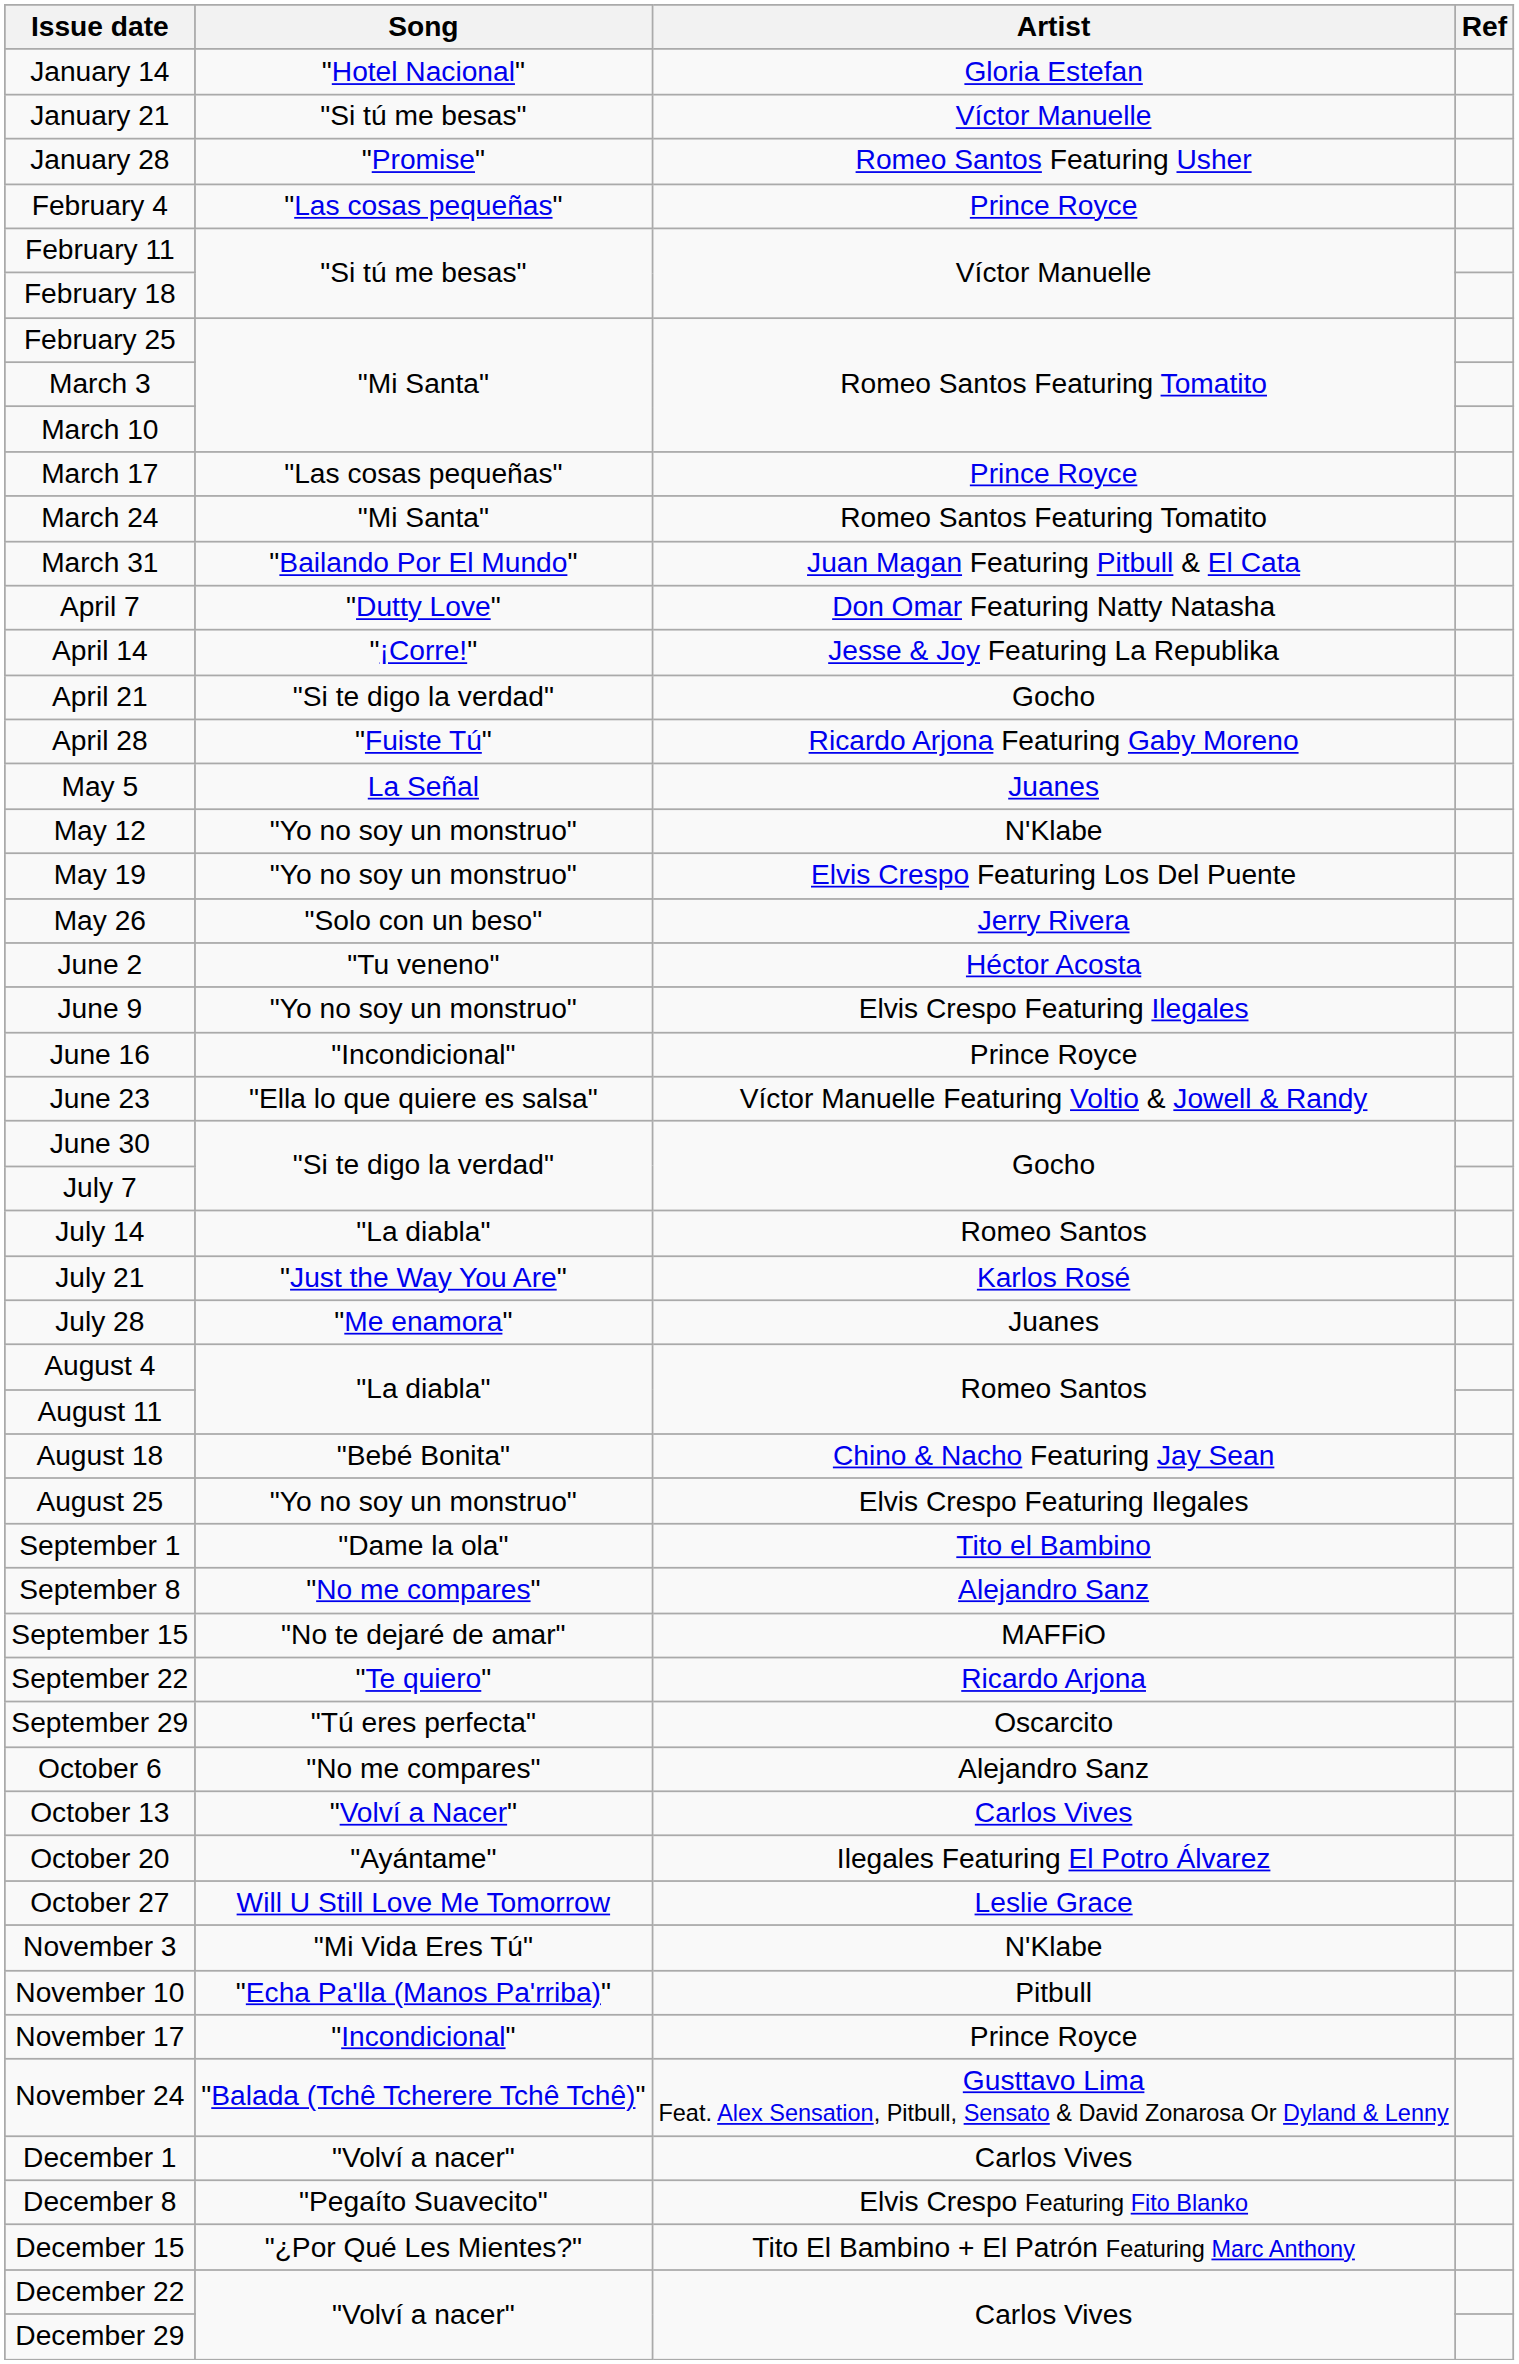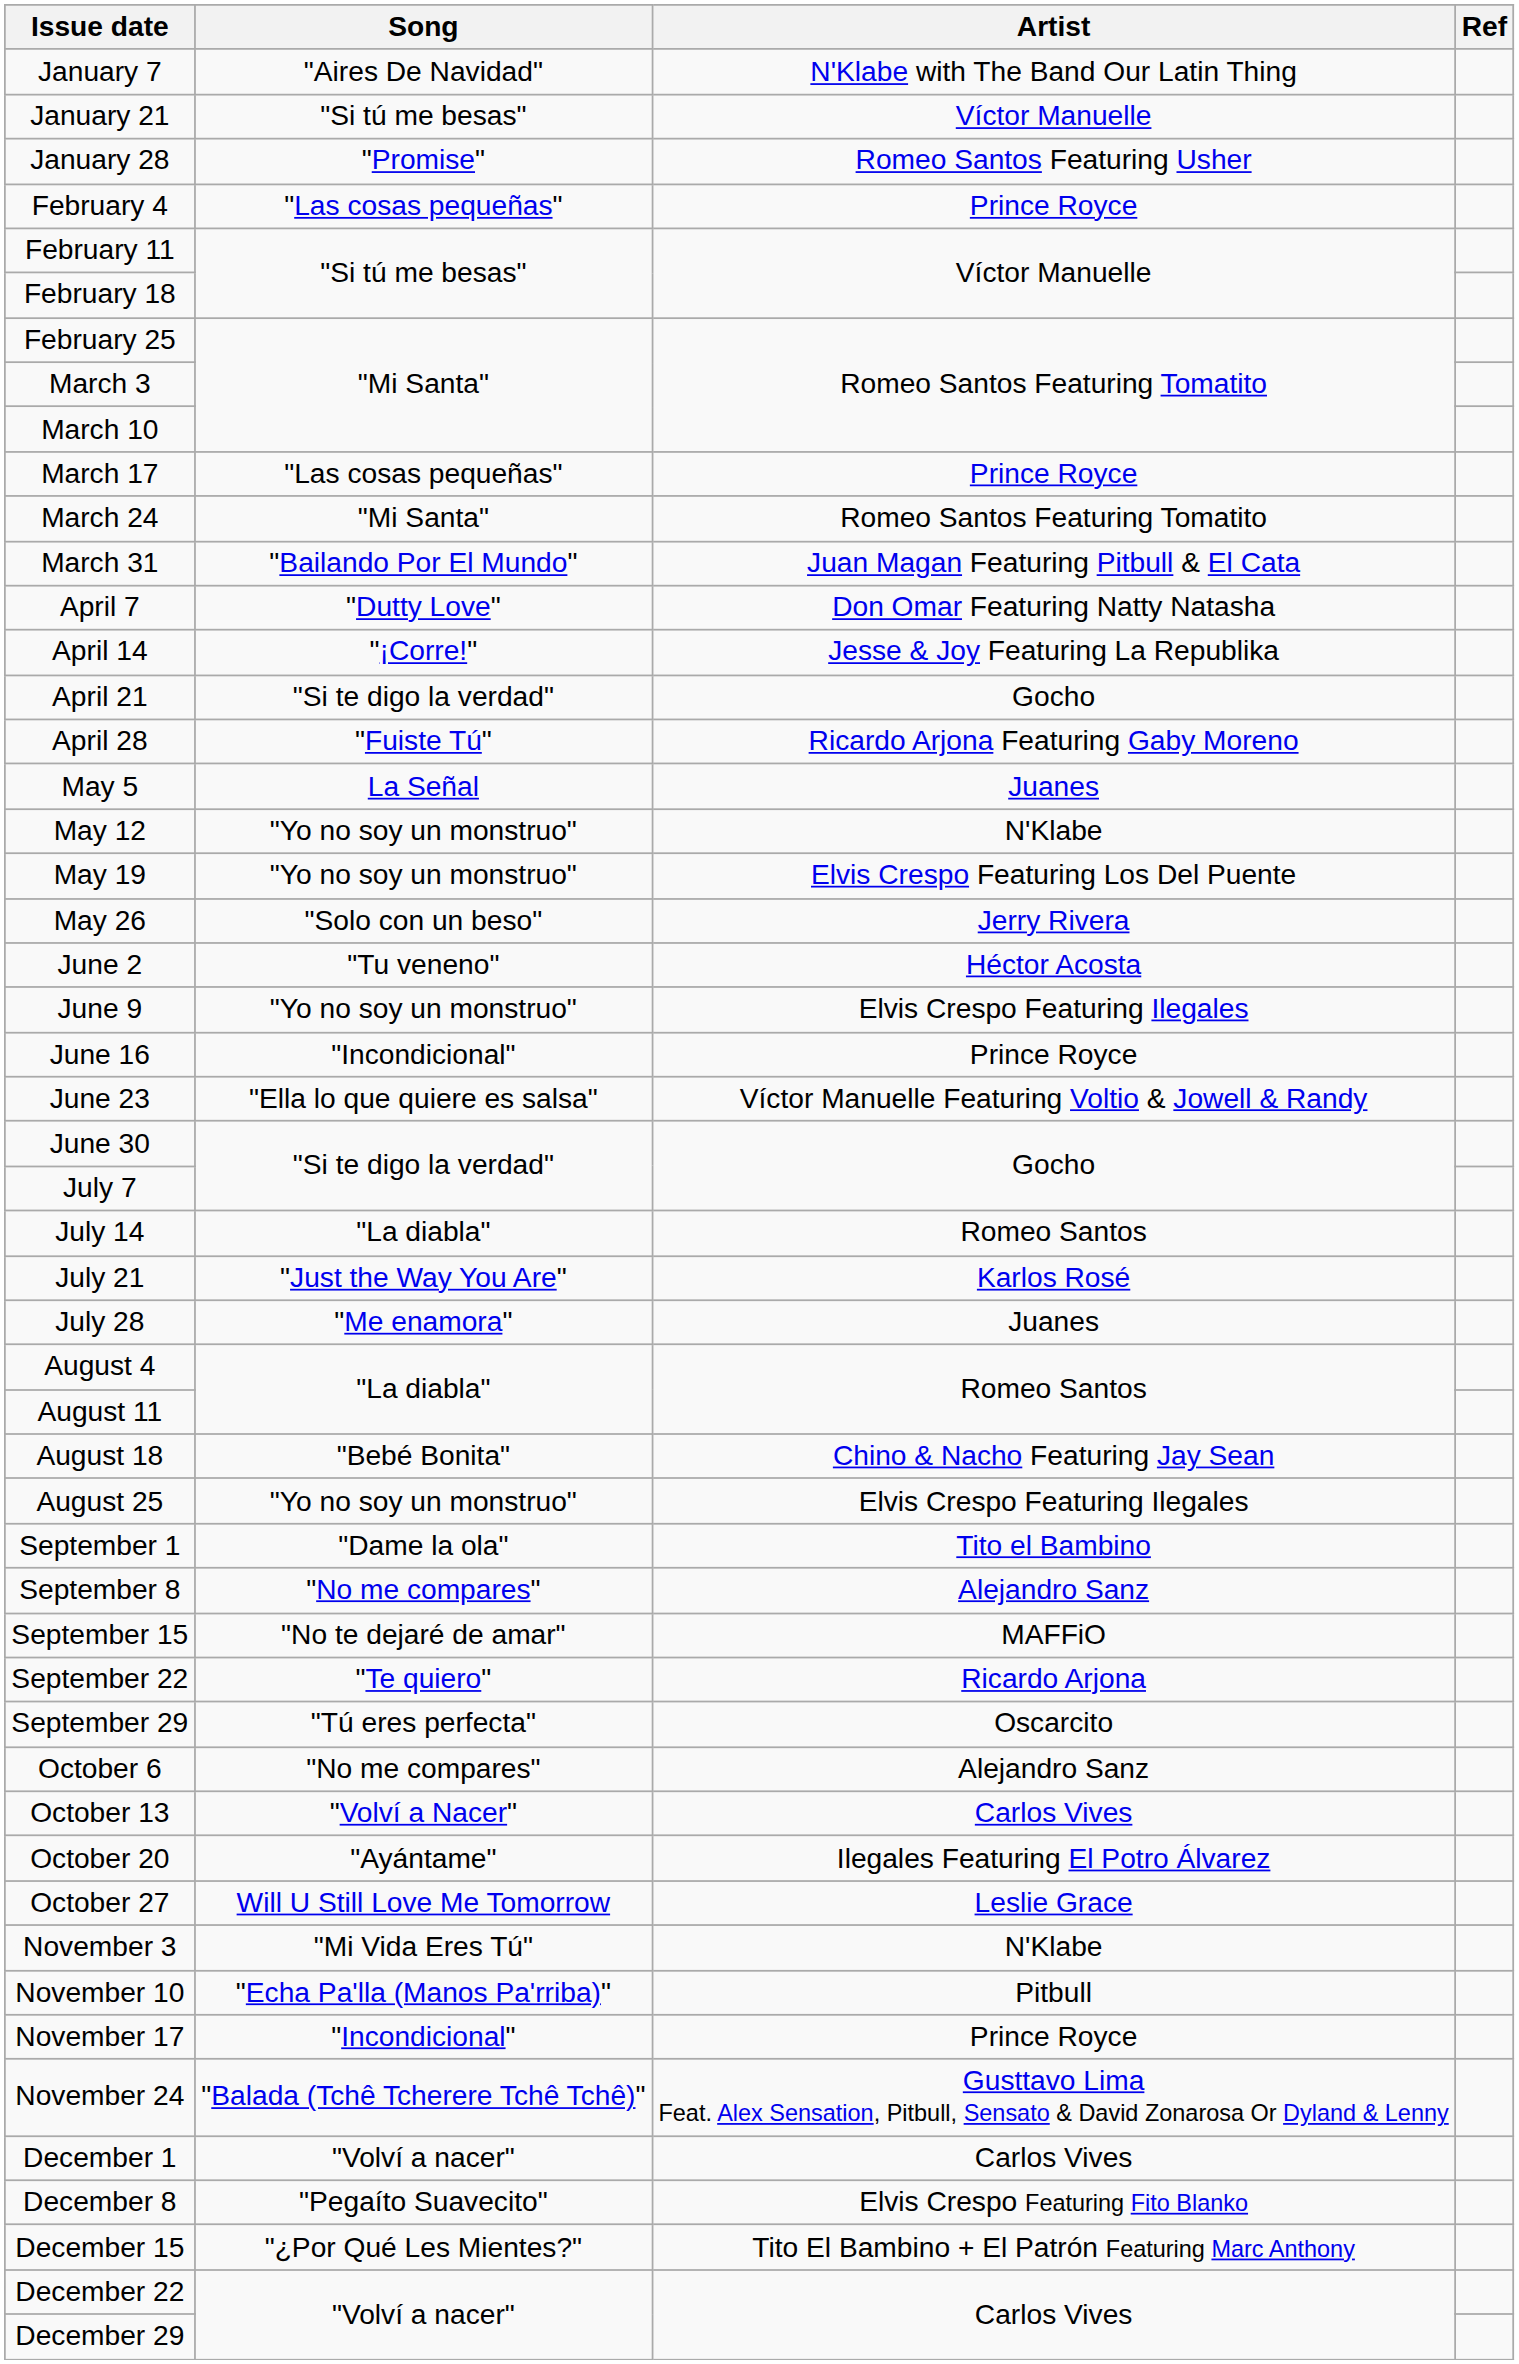 <table class="wikitable" style="text-align: center;">
 <tr>
 <th>Issue date</th>
 <th>Song</th>
 <th>Artist</th>
 <th>Ref</th>
 </tr>
 <tr>
-<td>January 14</td>
-<td style="text-align: center;" rowspan="1">"<a href='#'>Hotel Nacional</a>"</td>
-<td style="text-align: center;" rowspan="1"><a href='#'>Gloria Estefan</a></td>
+<td>January 7</td>
+<td style="text-align: center;" rowspan="1">"Aires De Navidad"</td>
+<td style="text-align: center;" rowspan="1"><a href='#'>N'Klabe</a> with The Band Our Latin Thing</td>
 <td style="text-align: center;"></td>
 </tr>
 <tr>
 <td>January 21</td>
 <td style="text-align: center;" rowspan="1">"Si tú me besas"</td>
 <td style="text-align: center;" rowspan="1"><a href='#'>Víctor Manuelle</a></td>
 <td style="text-align: center;"></td>
 </tr>
 <tr>
 <td>January 28</td>
 <td style="text-align: center;" rowspan="1">"<a href='#'>Promise</a>"</td>
 <td style="text-align: center;" rowspan="1"><a href='#'>Romeo Santos</a> Featuring <a href='#'>Usher</a></td>
 <td style="text-align: center;"></td>
 </tr>
 <tr>
 <td>February 4</td>
 <td style="text-align: center;" rowspan="1">"<a href='#'>Las cosas pequeñas</a>"</td>
 <td style="text-align: center;" rowspan="1"><a href='#'>Prince Royce</a></td>
 <td style="text-align: center;"></td>
 </tr>
 <tr>
 <td>February 11</td>
 <td style="text-align: center;" rowspan="2">"Si tú me besas"</td>
 <td style="text-align: center;" rowspan="2">Víctor Manuelle</td>
 <td style="text-align: center;"></td>
 </tr>
 <tr>
 <td>February 18</td>
 <td style="text-align: center;"></td>
 </tr>
 <tr>
 <td>February 25</td>
 <td style="text-align: center;" rowspan="3">"Mi Santa"</td>
 <td style="text-align: center;" rowspan="3">Romeo Santos Featuring <a href='#'>Tomatito</a></td>
 <td style="text-align: center;"></td>
 </tr>
 <tr>
 <td>March 3</td>
 <td style="text-align: center;"></td>
 </tr>
 <tr>
 <td>March 10</td>
 <td style="text-align: center;"></td>
 </tr>
 <tr>
 <td>March 17</td>
 <td style="text-align: center;" rowspan="1">"Las cosas pequeñas"</td>
 <td style="text-align: center;" rowspan="1"><a href='#'>Prince Royce</a></td>
 <td style="text-align: center;"></td>
 </tr>
 <tr>
 <td>March 24</td>
 <td style="text-align: center;" rowspan="1">"Mi Santa"</td>
 <td style="text-align: center;" rowspan="1">Romeo Santos Featuring Tomatito</td>
 <td style="text-align: center;"></td>
 </tr>
 <tr>
 <td>March 31</td>
 <td style="text-align: center;" rowspan="1">"<a href='#'>Bailando Por El Mundo</a>"</td>
 <td style="text-align: center;" rowspan="1"><a href='#'>Juan Magan</a> Featuring <a href='#'>Pitbull</a> & <a href='#'>El Cata</a></td>
 <td style="text-align: center;"></td>
 </tr>
 <tr>
 <td>April 7</td>
 <td style="text-align: center;" rowspan="1">"<a href='#'>Dutty Love</a>"</td>
 <td style="text-align: center;" rowspan="1"><a href='#'>Don Omar</a> Featuring Natty Natasha</td>
 <td style="text-align: center;"></td>
 </tr>
 <tr>
 <td>April 14</td>
 <td style="text-align: center;" rowspan="1">"<a href='#'>¡Corre!</a>"</td>
 <td style="text-align: center;" rowspan="1"><a href='#'>Jesse & Joy</a> Featuring La Republika</td>
 <td style="text-align: center;"></td>
 </tr>
 <tr>
 <td>April 21</td>
 <td style="text-align: center;" rowspan="1">"Si te digo la verdad"</td>
 <td style="text-align: center;" rowspan="1">Gocho</td>
 <td style="text-align: center;"></td>
 </tr>
 <tr>
 <td>April 28</td>
 <td style="text-align: center;" rowspan="1">"<a href='#'>Fuiste Tú</a>"</td>
 <td style="text-align: center;" rowspan="1"><a href='#'>Ricardo Arjona</a> Featuring <a href='#'>Gaby Moreno</a></td>
 <td style="text-align: center;"></td>
 </tr>
 <tr>
 <td>May 5</td>
 <td style="text-align: center;" rowspan="1"><a href='#'>La Señal</a></td>
 <td style="text-align: center;" rowspan="1"><a href='#'>Juanes</a></td>
 <td style="text-align: center;"></td>
 </tr>
 <tr>
 <td>May 12</td>
 <td style="text-align: center;" rowspan="1">"Yo no soy un monstruo"</td>
 <td style="text-align: center;" rowspan="1">N'Klabe</td>
 <td style="text-align: center;"></td>
 </tr>
 <tr>
 <td>May 19</td>
 <td style="text-align: center;" rowspan="1">"Yo no soy un monstruo"</td>
 <td style="text-align: center;" rowspan="1"><a href='#'>Elvis Crespo</a> Featuring Los Del Puente</td>
 <td style="text-align: center;"></td>
 </tr>
 <tr>
 <td>May 26</td>
 <td style="text-align: center;" rowspan="1">"Solo con un beso"</td>
 <td style="text-align: center;" rowspan="1"><a href='#'>Jerry Rivera</a></td>
 <td style="text-align: center;"></td>
 </tr>
 <tr>
 <td>June 2</td>
 <td style="text-align: center;" rowspan="1">"Tu veneno"</td>
 <td style="text-align: center;" rowspan="1"><a href='#'>Héctor Acosta</a></td>
 <td style="text-align: center;"></td>
 </tr>
 <tr>
 <td>June 9</td>
 <td style="text-align: center;" rowspan="1">"Yo no soy un monstruo"</td>
 <td style="text-align: center;" rowspan="1">Elvis Crespo Featuring <a href='#'>Ilegales</a></td>
 <td style="text-align: center;"></td>
 </tr>
 <tr>
 <td>June 16</td>
 <td style="text-align: center;" rowspan="1">"Incondicional"</td>
 <td style="text-align: center;" rowspan="1">Prince Royce</td>
 <td style="text-align: center;"></td>
 </tr>
 <tr>
 <td>June 23</td>
 <td style="text-align: center;" rowspan="1">"Ella lo que quiere es salsa"</td>
 <td style="text-align: center;" rowspan="1">Víctor Manuelle Featuring <a href='#'>Voltio</a> & <a href='#'>Jowell & Randy</a></td>
 <td style="text-align: center;"></td>
 </tr>
 <tr>
 <td>June 30</td>
 <td style="text-align: center;" rowspan="2">"Si te digo la verdad"</td>
 <td style="text-align: center;" rowspan="2">Gocho</td>
 <td style="text-align: center;"></td>
 </tr>
 <tr>
 <td>July 7</td>
 <td style="text-align: center;"></td>
 </tr>
 <tr>
 <td>July 14</td>
 <td style="text-align: center;" rowspan="1">"La diabla"</td>
 <td style="text-align: center;" rowspan="1">Romeo Santos</td>
 <td style="text-align: center;"></td>
 </tr>
 <tr>
 <td>July 21</td>
 <td style="text-align: center;" rowspan="1">"<a href='#'>Just the Way You Are</a>"</td>
 <td style="text-align: center;" rowspan="1"><a href='#'>Karlos Rosé</a></td>
 <td style="text-align: center;"></td>
 </tr>
 <tr>
 <td>July 28</td>
 <td style="text-align: center;" rowspan="1">"<a href='#'>Me enamora</a>"</td>
 <td style="text-align: center;" rowspan="1">Juanes</td>
 <td style="text-align: center;"></td>
 </tr>
 <tr>
 <td>August 4</td>
 <td style="text-align: center;" rowspan="2">"La diabla"</td>
 <td style="text-align: center;" rowspan="2">Romeo Santos</td>
 <td style="text-align: center;"></td>
 </tr>
 <tr>
 <td>August 11</td>
 <td style="text-align: center;"></td>
 </tr>
 <tr>
 <td>August 18</td>
 <td style="text-align: center;" rowspan="1">"Bebé Bonita"</td>
 <td style="text-align: center;" rowspan="1"><a href='#'>Chino & Nacho</a> Featuring <a href='#'>Jay Sean</a></td>
 <td style="text-align: center;"></td>
 </tr>
 <tr>
 <td>August 25</td>
 <td style="text-align: center;" rowspan="1">"Yo no soy un monstruo"</td>
 <td style="text-align: center;" rowspan="1">Elvis Crespo Featuring Ilegales</td>
 <td style="text-align: center;"></td>
 </tr>
 <tr>
 <td>September 1</td>
 <td style="text-align: center;" rowspan="1">"Dame la ola"</td>
 <td style="text-align: center;" rowspan="1"><a href='#'>Tito el Bambino</a></td>
 <td style="text-align: center;"></td>
 </tr>
 <tr>
 <td>September 8</td>
 <td style="text-align: center;" rowspan="1">"<a href='#'>No me compares</a>"</td>
 <td style="text-align: center;" rowspan="1"><a href='#'>Alejandro Sanz</a></td>
 <td style="text-align: center;"></td>
 </tr>
 <tr>
 <td>September 15</td>
 <td style="text-align: center;" rowspan="1">"No te dejaré de amar"</td>
 <td style="text-align: center;" rowspan="1">MAFFiO</td>
 <td style="text-align: center;"></td>
 </tr>
 <tr>
 <td>September 22</td>
 <td style="text-align: center;" rowspan="1">"<a href='#'>Te quiero</a>"</td>
 <td style="text-align: center;" rowspan="1"><a href='#'>Ricardo Arjona</a></td>
 <td style="text-align: center;"></td>
 </tr>
 <tr>
 <td>September 29</td>
 <td style="text-align: center;" rowspan="1">"Tú eres perfecta"</td>
 <td style="text-align: center;" rowspan="1">Oscarcito</td>
 <td style="text-align: center;"></td>
 </tr>
 <tr>
 <td>October 6</td>
 <td style="text-align: center;" rowspan="1">"No me compares"</td>
 <td style="text-align: center;" rowspan="1">Alejandro Sanz</td>
 <td style="text-align: center;"></td>
 </tr>
 <tr>
 <td>October 13</td>
 <td style="text-align: center;" rowspan="1">"<a href='#'>Volví a Nacer</a>"</td>
 <td style="text-align: center;" rowspan="1"><a href='#'>Carlos Vives</a></td>
 <td style="text-align: center;"></td>
 </tr>
 <tr>
 <td>October 20</td>
 <td style="text-align: center;" rowspan="1">"Ayántame"</td>
 <td style="text-align: center;" rowspan="1">Ilegales Featuring <a href='#'>El Potro Álvarez</a></td>
 <td style="text-align: center;"></td>
 </tr>
 <tr>
 <td>October 27</td>
 <td style="text-align: center;" rowspan="1"><a href='#'>Will U Still Love Me Tomorrow</a></td>
 <td style="text-align: center;" rowspan="1"><a href='#'>Leslie Grace</a></td>
 <td style="text-align: center;"></td>
 </tr>
 <tr>
 <td>November 3</td>
 <td style="text-align: center;" rowspan="1">"Mi Vida Eres Tú"</td>
 <td style="text-align: center;" rowspan="1">N'Klabe</td>
 <td style="text-align: center;"></td>
 </tr>
 <tr>
 <td>November 10</td>
 <td style="text-align: center;" rowspan="1">"<a href='#'>Echa Pa'lla (Manos Pa'rriba)</a>"</td>
 <td style="text-align: center;" rowspan="1">Pitbull</td>
 <td style="text-align: center;"></td>
 </tr>
 <tr>
 <td>November 17</td>
 <td style="text-align: center;" rowspan="1">"<a href='#'>Incondicional</a>"</td>
 <td style="text-align: center;" rowspan="1">Prince Royce</td>
 <td style="text-align: center;"></td>
 </tr>
 <tr>
 <td>November 24</td>
 <td style="text-align: center;" rowspan="1">"<a href='#'>Balada (Tchê Tcherere Tchê Tchê)</a>"</td>
 <td style="text-align: center;" rowspan="1"><a href='#'>Gusttavo Lima</a> <br><small>Feat. <a href='#'>Alex Sensation</a>, Pitbull, <a href='#'>Sensato</a> & David Zonarosa Or <a href='#'>Dyland & Lenny</a></small></td>
 <td style="text-align: center;"></td>
 </tr>
 <tr>
 <td>December 1</td>
 <td style="text-align: center;" rowspan="1">"Volví a nacer"</td>
 <td style="text-align: center;" rowspan="1">Carlos Vives</td>
 <td style="text-align: center;"></td>
 </tr>
 <tr>
 <td>December 8</td>
 <td style="text-align: center;" rowspan="1">"Pegaíto Suavecito"</td>
 <td style="text-align: center;" rowspan="1">Elvis Crespo <small>Featuring <a href='#'>Fito Blanko</a></small></td>
 <td style="text-align: center;"></td>
 </tr>
 <tr>
 <td>December 15</td>
 <td style="text-align: center;" rowspan="1">"¿Por Qué Les Mientes?"</td>
 <td style="text-align: center;" rowspan="1">Tito El Bambino + El Patrón <small>Featuring <a href='#'>Marc Anthony</a></small></td>
 <td style="text-align: center;"></td>
 </tr>
 <tr>
 <td>December 22</td>
 <td style="text-align: center;" rowspan="2">"Volví a nacer"</td>
 <td style="text-align: center;" rowspan="2">Carlos Vives</td>
 <td style="text-align: center;"></td>
 </tr>
 <tr>
 <td>December 29</td>
 <td style="text-align: center;"></td>
 </tr>
 </table>
